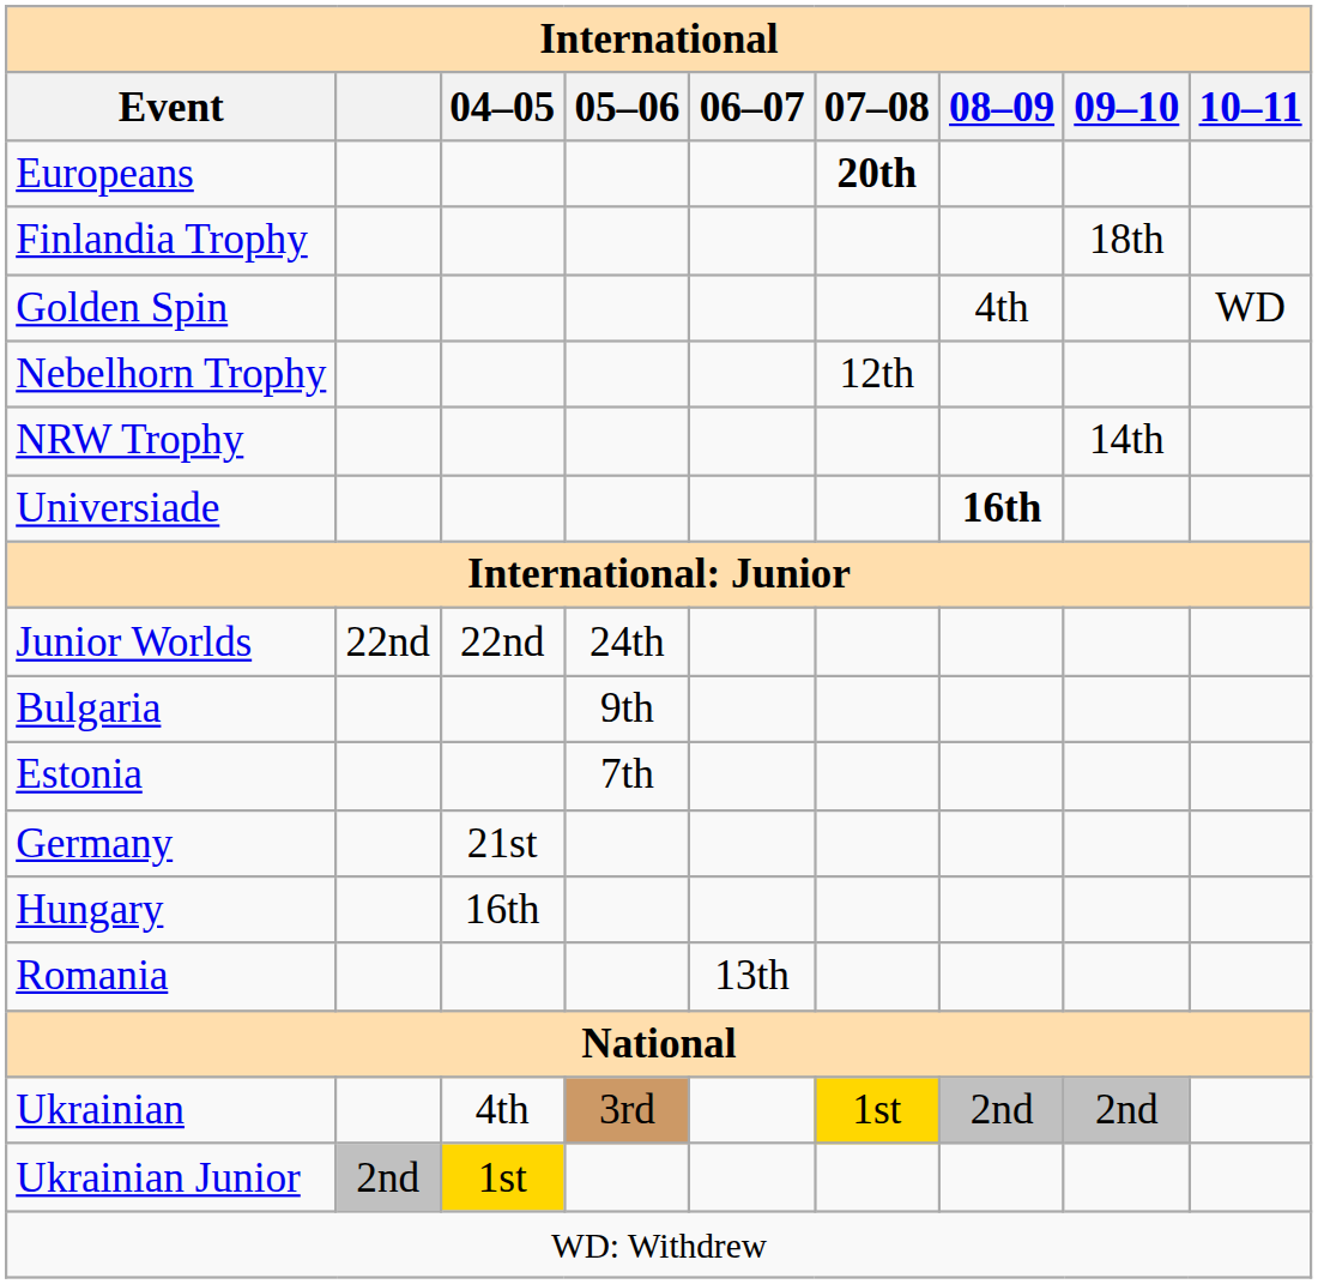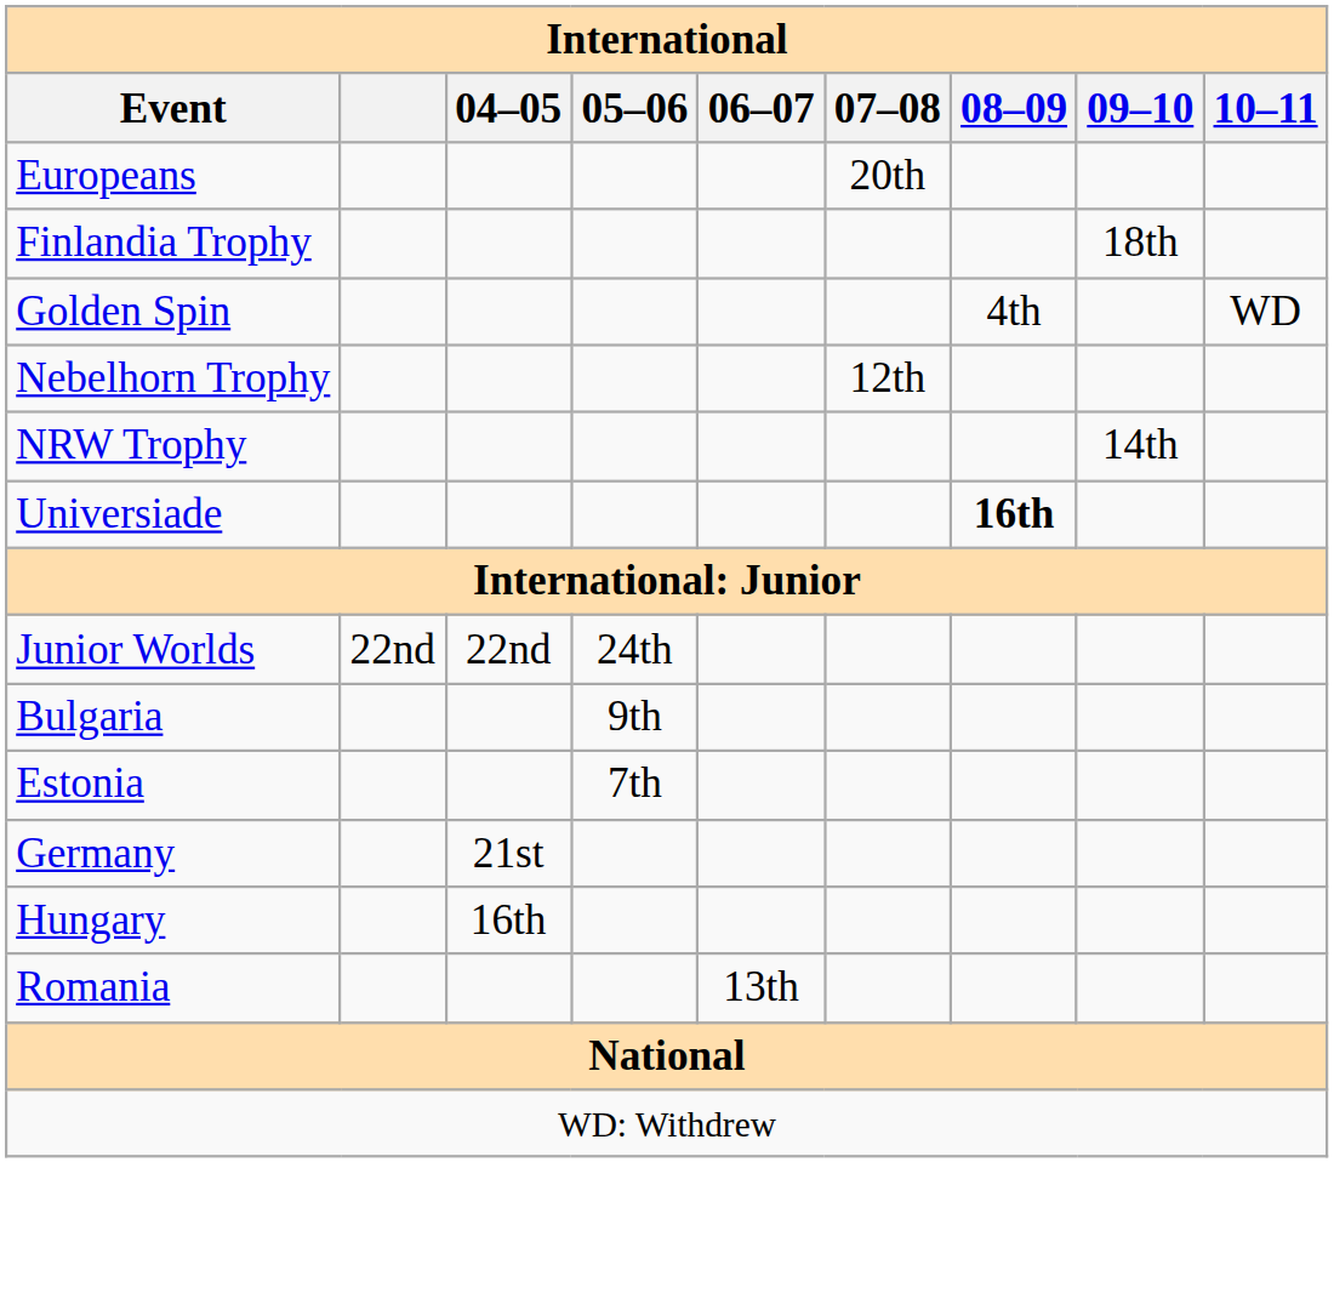 <table class="wikitable" style="text-align:center">
 <tr>
 <th style="background-color: #ffdead; " colspan=9 align=center>International</th>
 </tr>
 <tr>
 <th>Event</th>
 <th></th>
 <th>04–05</th>
 <th>05–06</th>
 <th>06–07</th>
 <th>07–08</th>
 <th><a href='#'>08–09</a></th>
 <th><a href='#'>09–10</a></th>
 <th><a href='#'>10–11</a></th>
 </tr>
 <tr>
 <td align=left><a href='#'>Europeans</a></td>
 <td></td>
 <td></td>
 <td></td>
 <td></td>
-<td><strong>20th</strong></td>
+<td>20th</td>
 <td></td>
 <td></td>
 <td></td>
 </tr>
 <tr>
 <td align=left><a href='#'>Finlandia Trophy</a></td>
 <td></td>
 <td></td>
 <td></td>
 <td></td>
 <td></td>
 <td></td>
 <td>18th</td>
 <td></td>
 </tr>
 <tr>
 <td align=left><a href='#'>Golden Spin</a></td>
 <td></td>
 <td></td>
 <td></td>
 <td></td>
 <td></td>
 <td>4th</td>
 <td></td>
 <td>WD</td>
 </tr>
 <tr>
 <td align=left><a href='#'>Nebelhorn Trophy</a></td>
 <td></td>
 <td></td>
 <td></td>
 <td></td>
 <td>12th</td>
 <td></td>
 <td></td>
 <td></td>
 </tr>
 <tr>
 <td align=left><a href='#'>NRW Trophy</a></td>
 <td></td>
 <td></td>
 <td></td>
 <td></td>
 <td></td>
 <td></td>
 <td>14th</td>
 <td></td>
 </tr>
 <tr>
 <td align=left><a href='#'>Universiade</a></td>
 <td></td>
 <td></td>
 <td></td>
 <td></td>
 <td></td>
 <td><strong>16th</strong></td>
 <td></td>
 <td></td>
 </tr>
 <tr>
 <th style="background-color: #ffdead; " colspan=9 align=center>International: Junior</th>
 </tr>
 <tr>
 <td align=left><a href='#'>Junior Worlds</a></td>
 <td>22nd</td>
 <td>22nd</td>
 <td>24th</td>
 <td></td>
 <td></td>
 <td></td>
 <td></td>
 <td></td>
 </tr>
 <tr>
 <td align=left> <a href='#'>Bulgaria</a></td>
 <td></td>
 <td></td>
 <td>9th</td>
 <td></td>
 <td></td>
 <td></td>
 <td></td>
 <td></td>
 </tr>
 <tr>
 <td align=left> <a href='#'>Estonia</a></td>
 <td></td>
 <td></td>
 <td>7th</td>
 <td></td>
 <td></td>
 <td></td>
 <td></td>
 <td></td>
 </tr>
 <tr>
 <td align=left> <a href='#'>Germany</a></td>
 <td></td>
 <td>21st</td>
 <td></td>
 <td></td>
 <td></td>
 <td></td>
 <td></td>
 <td></td>
 </tr>
 <tr>
 <td align=left> <a href='#'>Hungary</a></td>
 <td></td>
 <td>16th</td>
 <td></td>
 <td></td>
 <td></td>
 <td></td>
 <td></td>
 <td></td>
 </tr>
 <tr>
 <td align=left> <a href='#'>Romania</a></td>
 <td></td>
 <td></td>
 <td></td>
 <td>13th</td>
 <td></td>
 <td></td>
 <td></td>
 <td></td>
 </tr>
 <tr>
 <th style="background-color: #ffdead; " colspan=9 align=center>National</th>
 </tr>
 <tr>
-<td align=left><a href='#'>Ukrainian</a></td>
-<td></td>
-<td>4th</td>
-<td bgcolor=cc9966>3rd</td>
-<td></td>
-<td bgcolor=gold>1st</td>
-<td bgcolor=silver>2nd</td>
-<td bgcolor=silver>2nd</td>
-<td></td>
-</tr>
-<tr>
-<td align=left><a href='#'>Ukrainian Junior</a></td>
-<td bgcolor=silver>2nd</td>
-<td bgcolor=gold>1st</td>
-<td></td>
-<td></td>
-<td></td>
-<td></td>
-<td></td>
-<td></td>
-</tr>
-<tr>
 <td colspan=9 align=center><small> WD: Withdrew </small></td>
 </tr>
 </table>
